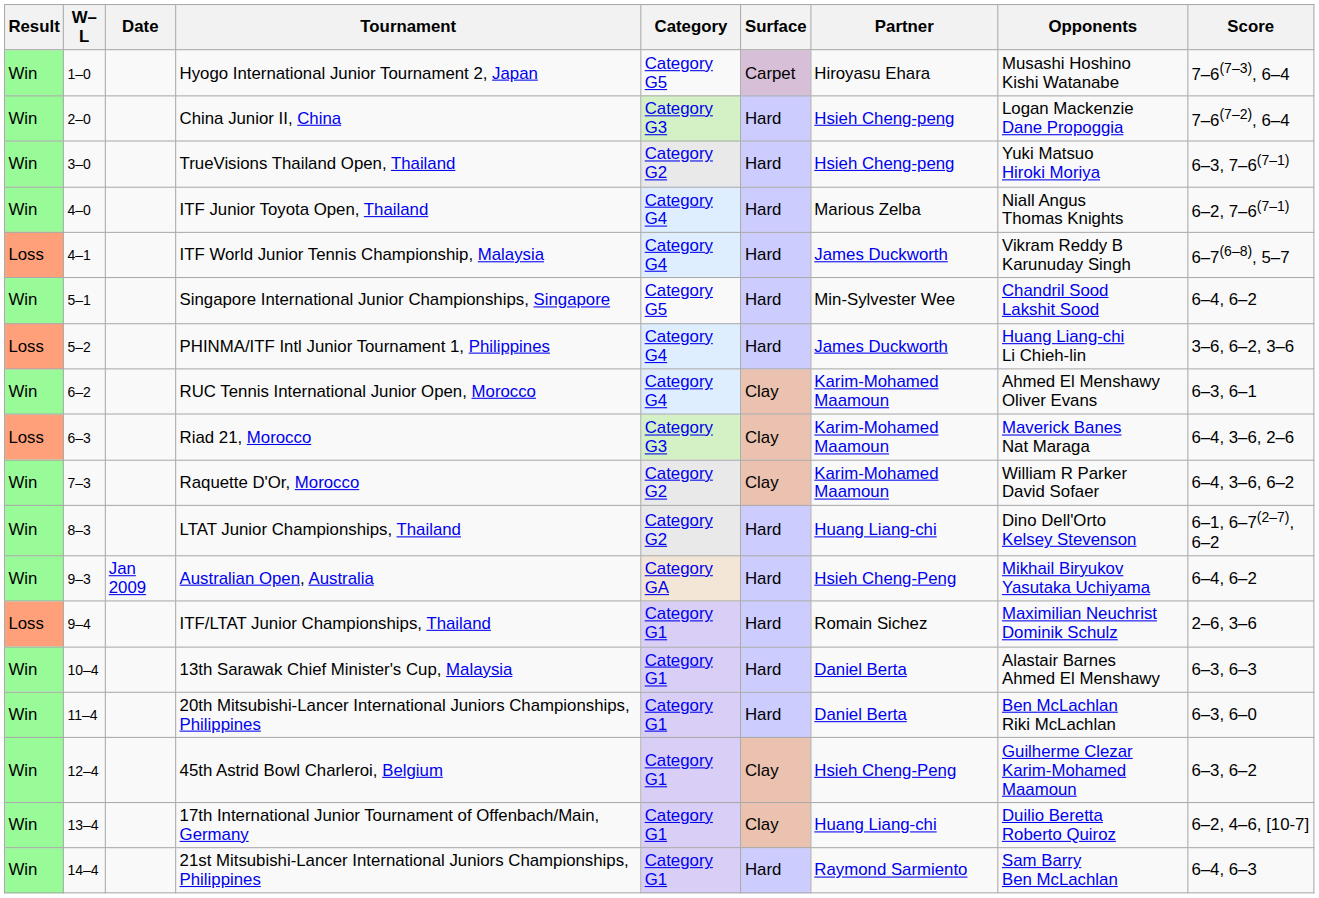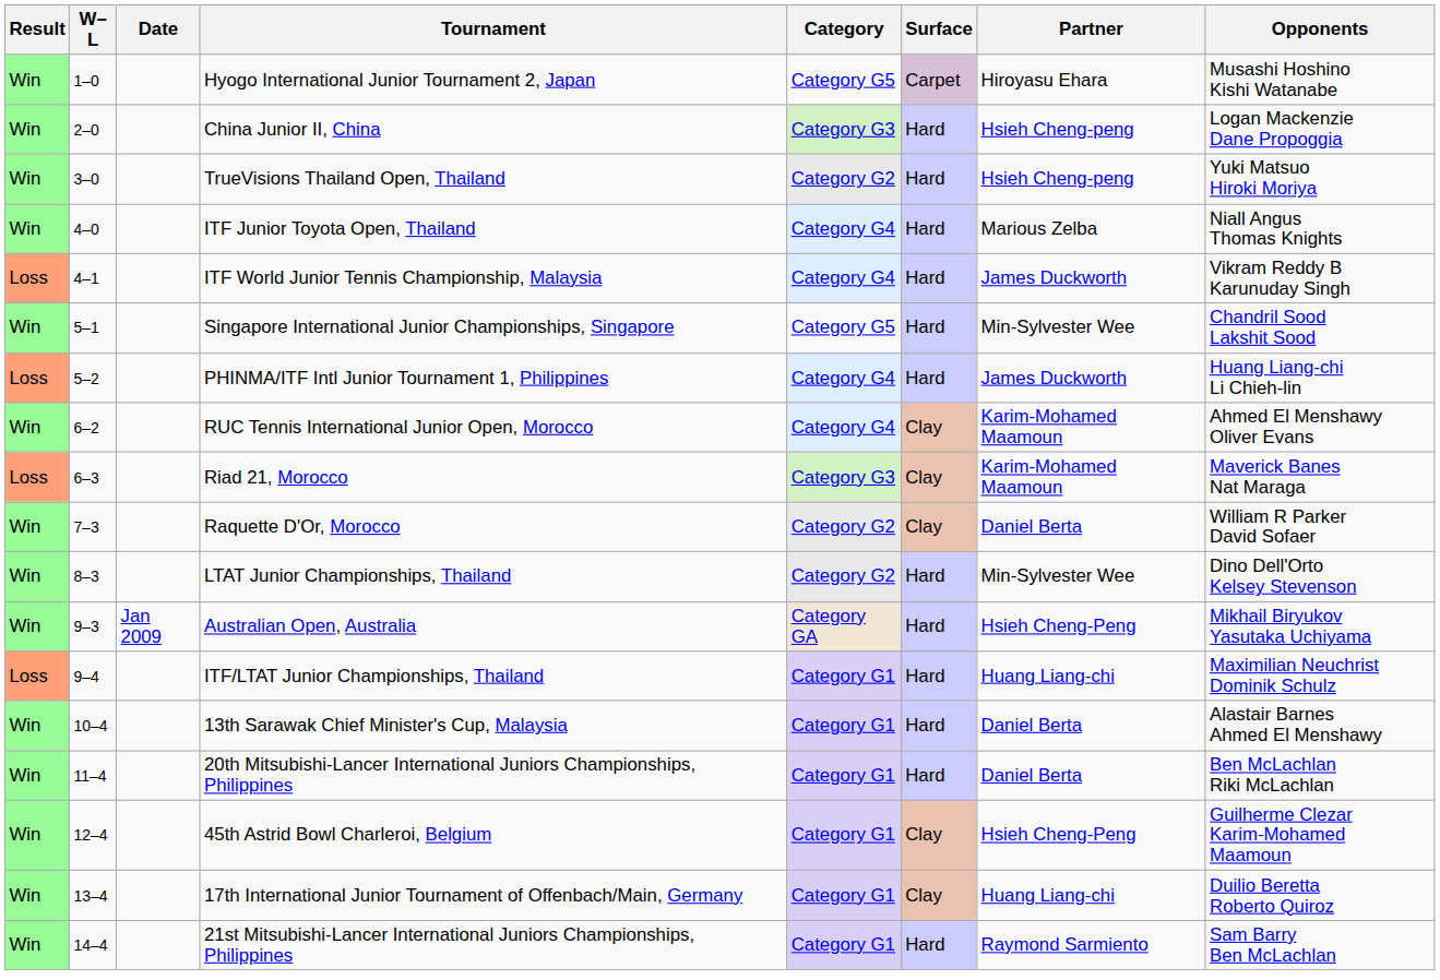 <table class="sortable wikitable">
 <tr>
 <th>Result</th>
 <th class="unsortable">W–L</th>
 <th>Date</th>
 <th>Tournament</th>
 <th>Category</th>
 <th>Surface</th>
 <th>Partner</th>
 <th>Opponents</th>
-<th class="unsortable">Score</th>
 </tr>
 <tr>
 <td bgcolor="98fb98">Win</td>
 <td><small>1–0</small></td>
 <td></td>
 <td>Hyogo International Junior Tournament 2, <a href='#'>Japan</a></td>
 <td><a href='#'>Category G5</a></td>
 <td bgcolor="thistle">Carpet</td>
 <td> Hiroyasu Ehara</td>
 <td> Musashi Hoshino<br> Kishi Watanabe</td>
-<td>7–6<sup>(7–3)</sup>, 6–4</td>
 </tr>
 <tr>
 <td bgcolor="98fb98">Win</td>
 <td><small>2–0</small></td>
 <td></td>
 <td>China Junior II, <a href='#'>China</a></td>
 <td bgcolor="D4F1C5"><a href='#'>Category G3</a></td>
 <td bgcolor="CCCCFF">Hard</td>
 <td> <a href='#'>Hsieh Cheng-peng</a></td>
 <td> Logan Mackenzie<br> <a href='#'>Dane Propoggia</a></td>
-<td>7–6<sup>(7–2)</sup>, 6–4</td>
 </tr>
 <tr>
 <td bgcolor="98fb98">Win</td>
 <td><small>3–0</small></td>
 <td></td>
 <td>TrueVisions Thailand Open, <a href='#'>Thailand</a></td>
 <td bgcolor="e9e9e9"><a href='#'>Category G2</a></td>
 <td bgcolor="CCCCFF">Hard</td>
 <td> <a href='#'>Hsieh Cheng-peng</a></td>
 <td> Yuki Matsuo<br> <a href='#'>Hiroki Moriya</a></td>
-<td>6–3, 7–6<sup>(7–1)</sup></td>
 </tr>
 <tr>
 <td bgcolor="98fb98">Win</td>
 <td><small>4–0</small></td>
 <td></td>
 <td>ITF Junior Toyota Open, <a href='#'>Thailand</a></td>
 <td bgcolor="dfeeff"><a href='#'>Category G4</a></td>
 <td bgcolor="CCCCFF">Hard</td>
 <td> Marious Zelba</td>
 <td> Niall Angus<br> Thomas Knights</td>
-<td>6–2, 7–6<sup>(7–1)</sup></td>
 </tr>
 <tr>
 <td bgcolor="FFA07A">Loss</td>
 <td><small>4–1</small></td>
 <td></td>
 <td>ITF World Junior Tennis Championship, <a href='#'>Malaysia</a></td>
 <td bgcolor="dfeeff"><a href='#'>Category G4</a></td>
 <td bgcolor="CCCCFF">Hard</td>
 <td> <a href='#'>James Duckworth</a></td>
 <td> Vikram Reddy B<br> Karunuday Singh</td>
-<td>6–7<sup>(6–8)</sup>, 5–7</td>
 </tr>
 <tr>
 <td bgcolor="98fb98">Win</td>
 <td><small>5–1</small></td>
 <td></td>
 <td>Singapore International Junior Championships, <a href='#'>Singapore</a></td>
 <td><a href='#'>Category G5</a></td>
 <td bgcolor="CCCCFF">Hard</td>
 <td> Min-Sylvester Wee</td>
 <td> <a href='#'>Chandril Sood</a><br> <a href='#'>Lakshit Sood</a></td>
-<td>6–4, 6–2</td>
 </tr>
 <tr>
 <td bgcolor="FFA07A">Loss</td>
 <td><small>5–2</small></td>
 <td></td>
 <td>PHINMA/ITF Intl Junior Tournament 1, <a href='#'>Philippines</a></td>
 <td bgcolor="dfeeff"><a href='#'>Category G4</a></td>
 <td bgcolor="CCCCFF">Hard</td>
 <td> <a href='#'>James Duckworth</a></td>
 <td> <a href='#'>Huang Liang-chi</a><br> Li Chieh-lin</td>
-<td>3–6, 6–2, 3–6</td>
 </tr>
 <tr>
 <td bgcolor="98fb98">Win</td>
 <td><small>6–2</small></td>
 <td></td>
 <td>RUC Tennis International Junior Open, <a href='#'>Morocco</a></td>
 <td bgcolor="dfeeff"><a href='#'>Category G4</a></td>
 <td bgcolor="EBC2AF">Clay</td>
 <td> <a href='#'>Karim-Mohamed Maamoun</a></td>
 <td> Ahmed El Menshawy<br> Oliver Evans</td>
-<td>6–3, 6–1</td>
 </tr>
 <tr>
 <td bgcolor="FFA07A">Loss</td>
 <td><small>6–3</small></td>
 <td></td>
 <td>Riad 21, <a href='#'>Morocco</a></td>
 <td bgcolor="D4F1C5"><a href='#'>Category G3</a></td>
 <td bgcolor="EBC2AF">Clay</td>
 <td> <a href='#'>Karim-Mohamed Maamoun</a></td>
 <td> <a href='#'>Maverick Banes</a><br> Nat Maraga</td>
-<td>6–4, 3–6, 2–6</td>
 </tr>
 <tr>
 <td bgcolor="98fb98">Win</td>
 <td><small>7–3</small></td>
 <td></td>
 <td>Raquette D'Or, <a href='#'>Morocco</a></td>
 <td bgcolor="e9e9e9"><a href='#'>Category G2</a></td>
 <td bgcolor="EBC2AF">Clay</td>
-<td> <a href='#'>Karim-Mohamed Maamoun</a></td>
+<td> <a href='#'>Daniel Berta</a></td>
 <td> William R Parker<br> David Sofaer</td>
-<td>6–4, 3–6, 6–2</td>
 </tr>
 <tr>
 <td bgcolor="98fb98">Win</td>
 <td><small>8–3</small></td>
 <td></td>
 <td>LTAT Junior Championships, <a href='#'>Thailand</a></td>
 <td bgcolor="e9e9e9"><a href='#'>Category G2</a></td>
 <td bgcolor="CCCCFF">Hard</td>
-<td> <a href='#'>Huang Liang-chi</a></td>
+<td> Min-Sylvester Wee</td>
 <td> Dino Dell'Orto<br> <a href='#'>Kelsey Stevenson</a></td>
-<td>6–1, 6–7<sup>(2–7)</sup>, 6–2</td>
 </tr>
 <tr>
 <td bgcolor="98fb98">Win</td>
 <td><small>9–3</small></td>
 <td><a href='#'>Jan 2009</a></td>
 <td><a href='#'>Australian Open</a>, <a href='#'>Australia</a></td>
 <td bgcolor="F3E6D7"><a href='#'>Category GA</a></td>
 <td bgcolor="CCCCFF">Hard</td>
 <td> <a href='#'>Hsieh Cheng-Peng</a></td>
 <td> <a href='#'>Mikhail Biryukov</a><br> <a href='#'>Yasutaka Uchiyama</a></td>
-<td>6–4, 6–2</td>
 </tr>
 <tr>
 <td bgcolor="FFA07A">Loss</td>
 <td><small>9–4</small></td>
 <td></td>
 <td>ITF/LTAT Junior Championships, <a href='#'>Thailand</a></td>
 <td bgcolor="d8cef6"><a href='#'>Category G1</a></td>
 <td bgcolor="CCCCFF">Hard</td>
-<td> Romain Sichez</td>
+<td> <a href='#'>Huang Liang-chi</a></td>
 <td> <a href='#'>Maximilian Neuchrist</a><br> <a href='#'>Dominik Schulz</a></td>
-<td>2–6, 3–6</td>
 </tr>
 <tr>
 <td bgcolor="98fb98">Win</td>
 <td><small>10–4</small></td>
 <td></td>
 <td>13th Sarawak Chief Minister's Cup, <a href='#'>Malaysia</a></td>
 <td bgcolor="d8cef6"><a href='#'>Category G1</a></td>
 <td bgcolor="CCCCFF">Hard</td>
 <td> <a href='#'>Daniel Berta</a></td>
 <td> Alastair Barnes<br> Ahmed El Menshawy</td>
-<td>6–3, 6–3</td>
 </tr>
 <tr>
 <td bgcolor="98fb98">Win</td>
 <td><small>11–4</small></td>
 <td></td>
 <td>20th Mitsubishi-Lancer International Juniors Championships, <a href='#'>Philippines</a></td>
 <td bgcolor="d8cef6"><a href='#'>Category G1</a></td>
 <td bgcolor="CCCCFF">Hard</td>
 <td> <a href='#'>Daniel Berta</a></td>
 <td> <a href='#'>Ben McLachlan</a><br> Riki McLachlan</td>
-<td>6–3, 6–0</td>
 </tr>
 <tr>
 <td bgcolor="98fb98">Win</td>
 <td><small>12–4</small></td>
 <td></td>
 <td>45th Astrid Bowl Charleroi, <a href='#'>Belgium</a></td>
 <td bgcolor="d8cef6"><a href='#'>Category G1</a></td>
 <td bgcolor="EBC2AF">Clay</td>
 <td> <a href='#'>Hsieh Cheng-Peng</a></td>
 <td> <a href='#'>Guilherme Clezar</a><br> <a href='#'>Karim-Mohamed Maamoun</a></td>
-<td>6–3, 6–2</td>
 </tr>
 <tr>
 <td bgcolor="98fb98">Win</td>
 <td><small>13–4</small></td>
 <td></td>
 <td>17th International Junior Tournament of Offenbach/Main, <a href='#'>Germany</a></td>
 <td bgcolor="d8cef6"><a href='#'>Category G1</a></td>
 <td bgcolor="EBC2AF">Clay</td>
 <td> <a href='#'>Huang Liang-chi</a></td>
 <td> <a href='#'>Duilio Beretta</a><br> <a href='#'>Roberto Quiroz</a></td>
-<td>6–2, 4–6, [10-7]</td>
 </tr>
 <tr>
 <td bgcolor="98fb98">Win</td>
 <td><small>14–4</small></td>
 <td></td>
 <td>21st Mitsubishi-Lancer International Juniors Championships, <a href='#'>Philippines</a></td>
 <td bgcolor="d8cef6"><a href='#'>Category G1</a></td>
 <td bgcolor="CCCCFF">Hard</td>
 <td> <a href='#'>Raymond Sarmiento</a></td>
 <td> <a href='#'>Sam Barry</a><br> <a href='#'>Ben McLachlan</a></td>
-<td>6–4, 6–3</td>
 </tr>
 </table>
